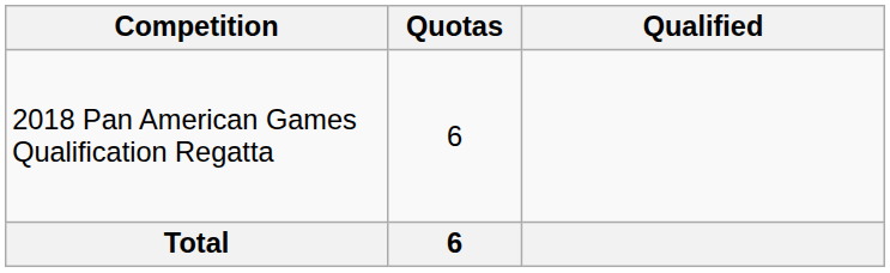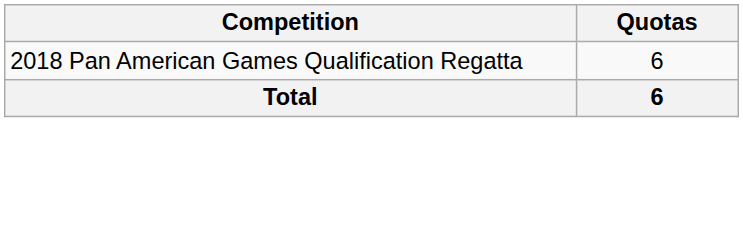 <table class = "wikitable" width=500>
 <tr>
 <th width=300>Competition</th>
 <th width=80>Quotas</th>
-<th width=300>Qualified</th>
 </tr>
 <tr>
 <td>2018 Pan American Games Qualification Regatta</td>
 <td align="center">6</td>
-<td> <br> <br><br><br><br></td>
 </tr>
 <tr>
 <th>Total</th>
 <th>6</th>
-<th></th>
 </tr>
 </table>
